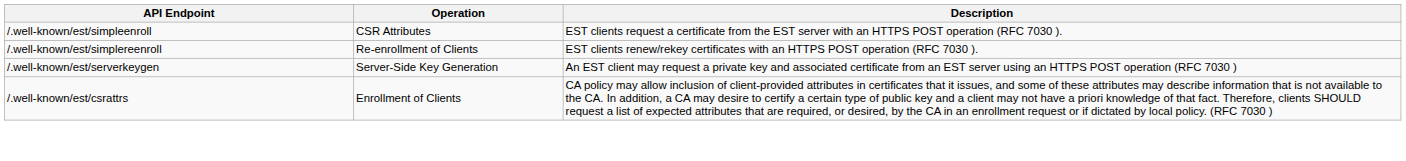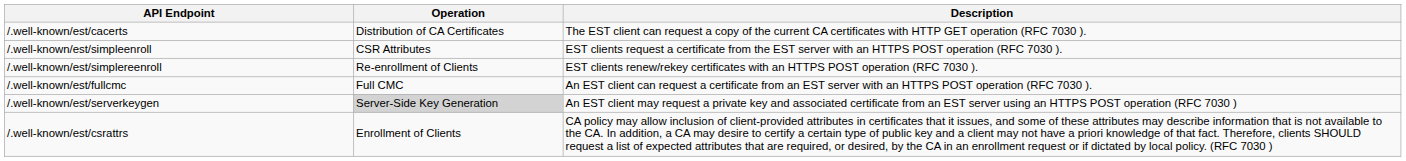 <table class="wikitable">
 <tr>
 <th style="width: 25%;">API Endpoint</th>
 <th style="width: 15%;">Operation</th>
 <th style="width: 65%;">Description</th>
+</tr>
+<tr>
+<td>/.well-known/est/cacerts</td>
+<td>Distribution of CA Certificates</td>
+<td>The EST client can request a copy of the current CA certificates with HTTP GET operation (RFC 7030 ).</td>
 </tr>
 <tr>
 <td>/.well-known/est/simpleenroll</td>
 <td>CSR Attributes</td>
 <td>EST clients request a certificate from the EST server with an HTTPS POST operation (RFC 7030 ).</td>
 </tr>
 <tr>
 <td>/.well-known/est/simplereenroll</td>
 <td>Re-enrollment of Clients</td>
 <td>EST clients renew/rekey certificates with an HTTPS POST operation (RFC 7030 ).</td>
 </tr>
 <tr>
+<td>/.well-known/est/fullcmc</td>
+<td>Full CMC</td>
+<td>An EST client can request a certificate from an EST server with an HTTPS POST operation (RFC 7030 ).</td>
+</tr>
+<tr>
 <td>/.well-known/est/serverkeygen</td>
-<td>Server-Side Key Generation</td>
+<td style="background: lightgrey;">Server-Side Key Generation</td>
 <td>An EST client may request a private key and associated certificate from an EST server using an HTTPS POST operation (RFC 7030 )</td>
 </tr>
 <tr>
 <td>/.well-known/est/csrattrs</td>
 <td>Enrollment of Clients</td>
 <td>CA policy may allow inclusion of client-provided attributes in certificates that it issues, and some of these attributes may describe information that is not available to the CA.  In addition, a CA may desire to certify a certain type of public key and a client may not have a priori knowledge of that fact. Therefore, clients SHOULD request a list of expected attributes that are required, or desired, by the CA in an enrollment request or if dictated by local policy. (RFC 7030 )</td>
 </tr>
 </table>
